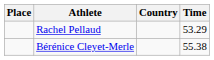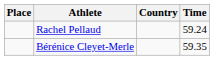 <table class="wikitable">
 <tr>
 <th>Place</th>
 <th>Athlete</th>
 <th>Country</th>
 <th>Time</th>
 </tr>
 <tr>
 <td align=center></td>
 <td><a href='#'>Rachel Pellaud</a></td>
 <td></td>
-<td>53.29</td>
+<td>59.24</td>
 </tr>
 <tr>
 <td align=center></td>
 <td><a href='#'>Bérénice Cleyet-Merle</a></td>
 <td></td>
-<td>55.38</td>
+<td>59.35</td>
 </tr>
 </table>
